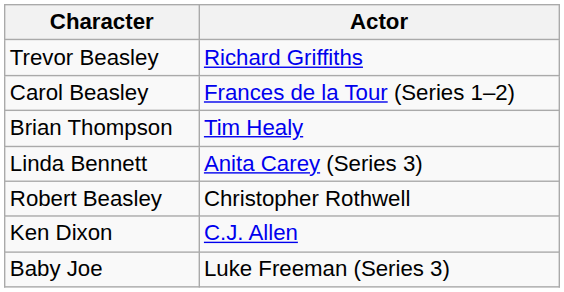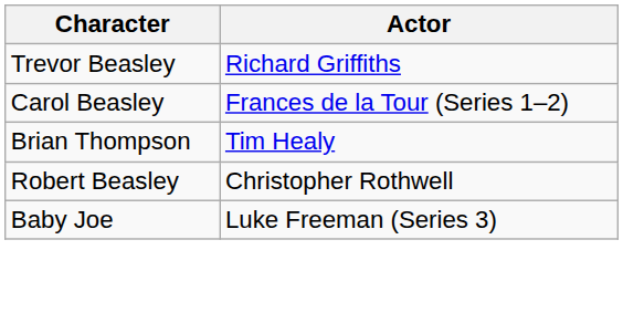 <table class="wikitable" width=400px>
 <tr>
 <th>Character</th>
 <th>Actor</th>
 </tr>
 <tr>
 <td>Trevor Beasley</td>
 <td><a href='#'>Richard Griffiths</a></td>
 </tr>
 <tr>
 <td>Carol Beasley</td>
 <td><a href='#'>Frances de la Tour</a> (Series 1–2)</td>
 </tr>
 <tr>
 <td>Brian Thompson</td>
 <td><a href='#'>Tim Healy</a></td>
 </tr>
 <tr>
-<td>Linda Bennett</td>
-<td><a href='#'>Anita Carey</a> (Series 3)</td>
-</tr>
-<tr>
 <td>Robert Beasley</td>
 <td>Christopher Rothwell</td>
-</tr>
-<tr>
-<td>Ken Dixon</td>
-<td><a href='#'>C.J. Allen</a></td>
 </tr>
 <tr>
 <td>Baby Joe</td>
 <td>Luke Freeman (Series 3)</td>
 </tr>
 </table>
